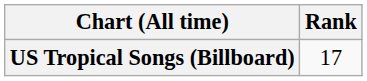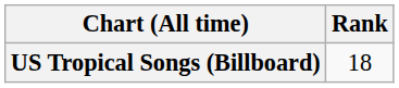 <table class="wikitable plainrowheaders " style="text-align:center;">
 <tr>
 <th scope="col">Chart (All time)</th>
 <th scope="col">Rank</th>
 </tr>
 <tr>
 <th scope="row">US Tropical Songs (Billboard)</th>
-<td>17</td>
+<td>18</td>
 </tr>
 </table>
